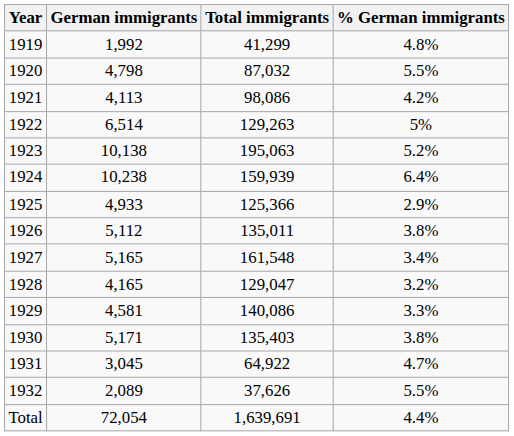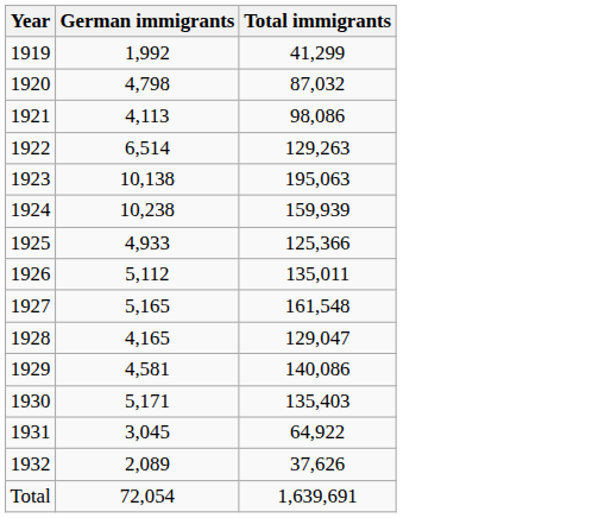 <table class="wikitable" style="text-align:center;">
 <tr>
 <th>Year</th>
 <th>German immigrants</th>
 <th>Total immigrants</th>
-<th>% German immigrants</th>
 </tr>
 <tr>
 <td>1919</td>
 <td>1,992</td>
 <td>41,299</td>
-<td>4.8%</td>
 </tr>
 <tr>
 <td>1920</td>
 <td>4,798</td>
 <td>87,032</td>
-<td>5.5%</td>
 </tr>
 <tr>
 <td>1921</td>
 <td>4,113</td>
 <td>98,086</td>
-<td>4.2%</td>
 </tr>
 <tr>
 <td>1922</td>
 <td>6,514</td>
 <td>129,263</td>
-<td>5%</td>
 </tr>
 <tr>
 <td>1923</td>
 <td>10,138</td>
 <td>195,063</td>
-<td>5.2%</td>
 </tr>
 <tr>
 <td>1924</td>
 <td>10,238</td>
 <td>159,939</td>
-<td>6.4%</td>
 </tr>
 <tr>
 <td>1925</td>
 <td>4,933</td>
 <td>125,366</td>
-<td>2.9%</td>
 </tr>
 <tr>
 <td>1926</td>
 <td>5,112</td>
 <td>135,011</td>
-<td>3.8%</td>
 </tr>
 <tr>
 <td>1927</td>
 <td>5,165</td>
 <td>161,548</td>
-<td>3.4%</td>
 </tr>
 <tr>
 <td>1928</td>
 <td>4,165</td>
 <td>129,047</td>
-<td>3.2%</td>
 </tr>
 <tr>
 <td>1929</td>
 <td>4,581</td>
 <td>140,086</td>
-<td>3.3%</td>
 </tr>
 <tr>
 <td>1930</td>
 <td>5,171</td>
 <td>135,403</td>
-<td>3.8%</td>
 </tr>
 <tr>
 <td>1931</td>
 <td>3,045</td>
 <td>64,922</td>
-<td>4.7%</td>
 </tr>
 <tr>
 <td>1932</td>
 <td>2,089</td>
 <td>37,626</td>
-<td>5.5%</td>
 </tr>
 <tr>
 <td>Total</td>
 <td>72,054</td>
 <td>1,639,691</td>
-<td>4.4%</td>
 </tr>
 </table>
